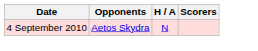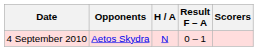 <table class="wikitable" style="text-align:center">
 <tr>
 <th>Date</th>
 <th>Opponents</th>
 <th>H / A</th>
+<th>Result<br>F – A</th>
 <th>Scorers</th>
 </tr>
 <tr bgcolor="#ffdddd">
 <td>4 September 2010</td>
 <td><a href='#'>Aetos Skydra</a></td>
 <td><a href='#'>N</a></td>
+<td>0 – 1</td>
 <td></td>
 </tr>
 </table>
